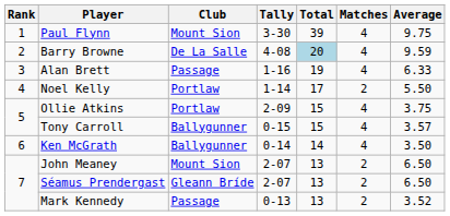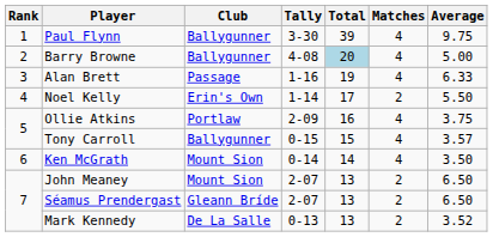 <table class="wikitable">
 <tr>
 <th>Rank</th>
 <th>Player</th>
 <th>Club</th>
 <th>Tally</th>
 <th>Total</th>
 <th>Matches</th>
 <th>Average</th>
 </tr>
 <tr>
 <td rowspan=1 align=center>1</td>
 <td><a href='#'>Paul Flynn</a></td>
-<td><a href='#'>Mount Sion</a></td>
+<td><a href='#'>Ballygunner</a></td>
 <td align=center>3-30</td>
 <td align=center>39</td>
 <td align=center>4</td>
 <td align=center>9.75</td>
 </tr>
 <tr>
 <td rowspan=1 align=center>2</td>
 <td>Barry Browne</td>
-<td><a href='#'>De La Salle</a></td>
+<td><a href='#'>Ballygunner</a></td>
 <td align=center>4-08</td>
 <td align=center style="background: lightblue;">20</td>
 <td align=center>4</td>
-<td align=center>9.59</td>
+<td align=center>5.00</td>
 </tr>
 <tr>
 <td rowspan=1 align=center>3</td>
 <td>Alan Brett</td>
 <td><a href='#'>Passage</a></td>
 <td align=center>1-16</td>
 <td align=center>19</td>
 <td align=center>4</td>
 <td align=center>6.33</td>
 </tr>
 <tr>
 <td rowspan=1 align=center>4</td>
 <td>Noel Kelly</td>
-<td><a href='#'>Portlaw</a></td>
+<td><a href='#'>Erin's Own</a></td>
 <td align=center>1-14</td>
 <td align=center>17</td>
 <td align=center>2</td>
 <td align=center>5.50</td>
 </tr>
 <tr>
 <td rowspan=2 align=center>5</td>
 <td>Ollie Atkins</td>
 <td><a href='#'>Portlaw</a></td>
 <td align=center>2-09</td>
-<td align=center>15</td>
+<td align=center>16</td>
 <td align=center>4</td>
 <td align=center>3.75</td>
 </tr>
 <tr>
 <td>Tony Carroll</td>
 <td><a href='#'>Ballygunner</a></td>
 <td align=center>0-15</td>
 <td align=center>15</td>
 <td align=center>4</td>
 <td align=center>3.57</td>
 </tr>
 <tr>
 <td rowspan=1 align=center>6</td>
 <td><a href='#'>Ken McGrath</a></td>
-<td><a href='#'>Ballygunner</a></td>
+<td><a href='#'>Mount Sion</a></td>
 <td align=center>0-14</td>
 <td align=center>14</td>
 <td align=center>4</td>
 <td align=center>3.50</td>
 </tr>
 <tr>
 <td rowspan=3 align=center>7</td>
 <td>John Meaney</td>
 <td><a href='#'>Mount Sion</a></td>
 <td align=center>2-07</td>
 <td align=center>13</td>
 <td align=center>2</td>
 <td align=center>6.50</td>
 </tr>
 <tr>
 <td><a href='#'>Séamus Prendergast</a></td>
 <td><a href='#'>Gleann Bríde</a></td>
 <td align=center>2-07</td>
 <td align=center>13</td>
 <td align=center>2</td>
 <td align=center>6.50</td>
 </tr>
 <tr>
 <td>Mark Kennedy</td>
-<td><a href='#'>Passage</a></td>
+<td><a href='#'>De La Salle</a></td>
 <td align=center>0-13</td>
 <td align=center>13</td>
 <td align=center>2</td>
 <td align=center>3.52</td>
 </tr>
 </table>
